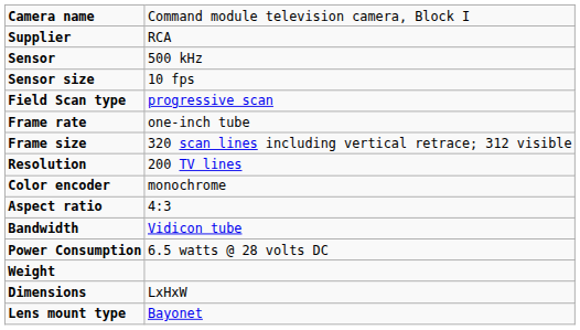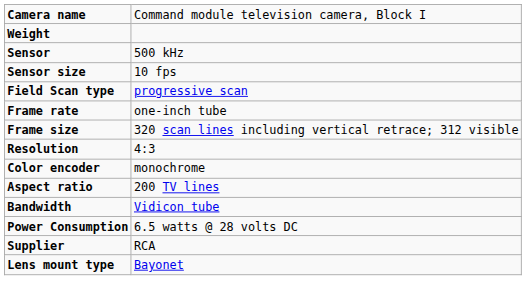 <table class="wikitable" border="4">
 <tr>
 <td><strong>Camera name</strong></td>
 <td>Command module television camera, Block I</td>
 </tr>
 <tr>
-<td><strong>Supplier</strong></td>
-<td>RCA</td>
+<td><strong>Weight</strong></td>
+<td></td>
 </tr>
 <tr>
 <td><strong>Sensor</strong></td>
 <td>500 kHz</td>
 </tr>
 <tr>
 <td><strong>Sensor size</strong></td>
 <td>10 fps</td>
 </tr>
 <tr>
 <td><strong>Field Scan type</strong></td>
 <td><a href='#'>progressive scan</a></td>
 </tr>
 <tr>
 <td><strong>Frame rate</strong></td>
 <td>one-inch tube</td>
 </tr>
 <tr>
 <td><strong>Frame size</strong></td>
 <td>320 <a href='#'>scan lines</a> including vertical retrace; 312 visible</td>
 </tr>
 <tr>
 <td><strong>Resolution</strong></td>
-<td>200 <a href='#'>TV lines</a></td>
+<td>4:3</td>
 </tr>
 <tr>
 <td><strong>Color encoder</strong></td>
 <td>monochrome</td>
 </tr>
 <tr>
 <td><strong>Aspect ratio</strong></td>
-<td>4:3</td>
+<td>200 <a href='#'>TV lines</a></td>
 </tr>
 <tr>
 <td><strong>Bandwidth</strong></td>
 <td><a href='#'>Vidicon tube</a></td>
 </tr>
 <tr>
 <td><strong>Power Consumption</strong></td>
 <td>6.5 watts @ 28 volts DC</td>
 </tr>
 <tr>
-<td><strong>Weight</strong></td>
-<td></td>
-</tr>
-<tr>
-<td><strong>Dimensions</strong></td>
-<td> LxHxW</td>
+<td><strong>Supplier</strong></td>
+<td>RCA</td>
 </tr>
 <tr>
 <td><strong>Lens mount type</strong></td>
 <td><a href='#'>Bayonet</a></td>
 </tr>
 </table>
